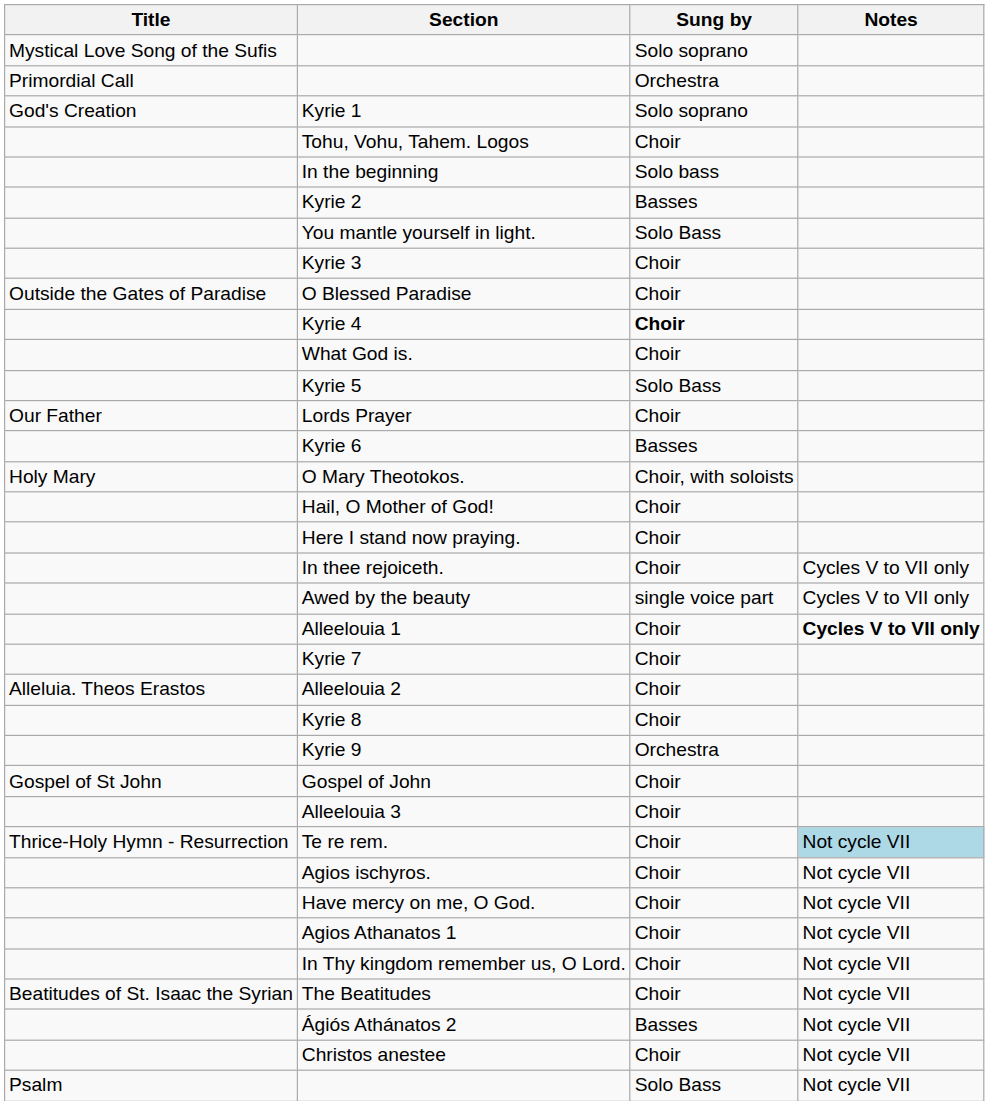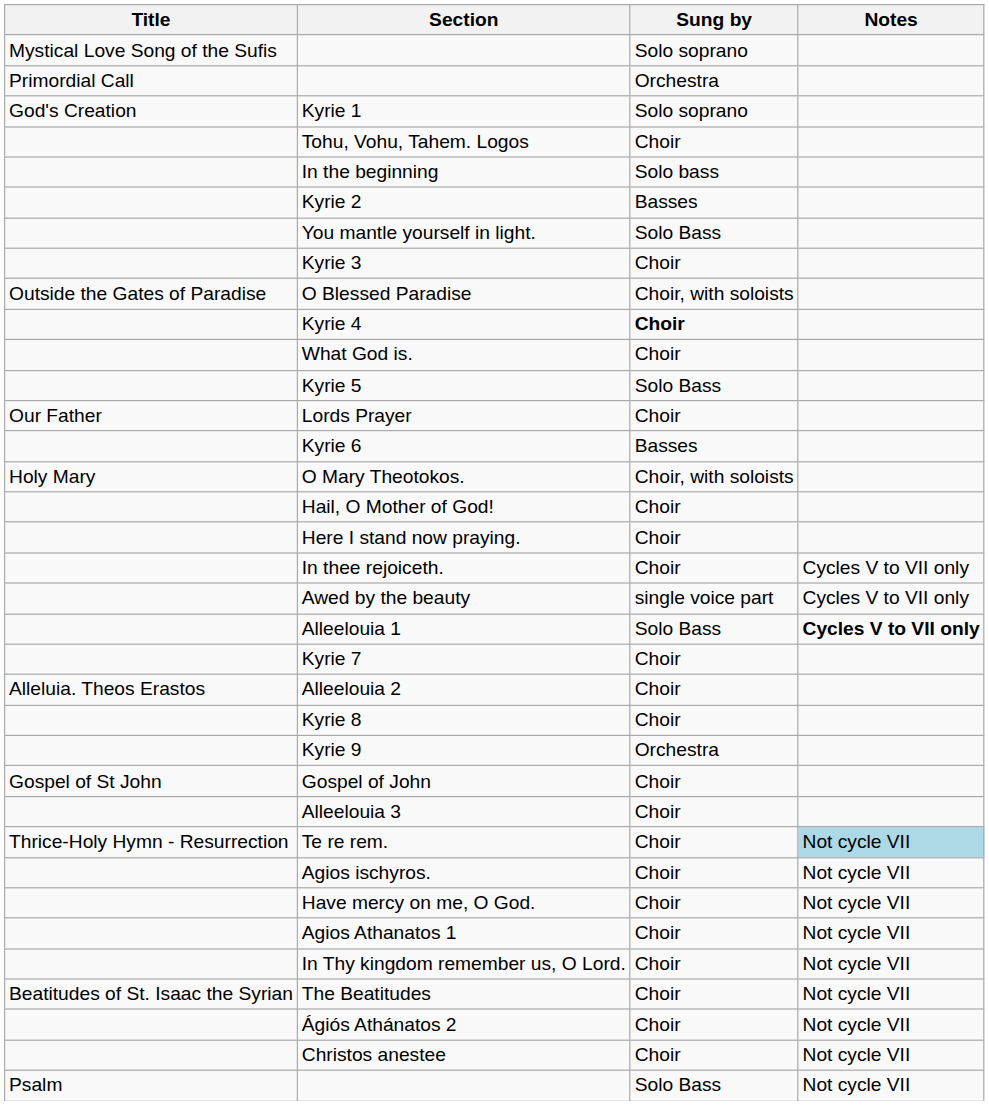 <table class="wikitable">
 <tr>
 <th>Title</th>
 <th>Section</th>
 <th>Sung by</th>
 <th>Notes</th>
 </tr>
 <tr>
 <td>Mystical Love Song of the Sufis</td>
 <td></td>
 <td>Solo soprano</td>
 <td></td>
 </tr>
 <tr>
 <td>Primordial Call</td>
 <td></td>
 <td>Orchestra</td>
 <td></td>
 </tr>
 <tr>
 <td>God's Creation</td>
 <td>Kyrie 1</td>
 <td>Solo soprano</td>
 <td></td>
 </tr>
 <tr>
 <td></td>
 <td>Tohu, Vohu, Tahem. Logos</td>
 <td>Choir</td>
 <td></td>
 </tr>
 <tr>
 <td></td>
 <td>In the beginning</td>
 <td>Solo bass</td>
 <td></td>
 </tr>
 <tr>
 <td></td>
 <td>Kyrie 2</td>
 <td>Basses</td>
 <td></td>
 </tr>
 <tr>
 <td></td>
 <td>You mantle yourself in light.</td>
 <td>Solo Bass</td>
 <td></td>
 </tr>
 <tr>
 <td></td>
 <td>Kyrie 3</td>
 <td>Choir</td>
 <td></td>
 </tr>
 <tr>
 <td>Outside the Gates of Paradise</td>
 <td>O Blessed Paradise</td>
-<td>Choir</td>
+<td>Choir, with soloists</td>
 <td></td>
 </tr>
 <tr>
 <td></td>
 <td>Kyrie 4</td>
 <td><strong>Choir</strong></td>
 <td></td>
 </tr>
 <tr>
 <td></td>
 <td>What God is.</td>
 <td>Choir</td>
 <td></td>
 </tr>
 <tr>
 <td></td>
 <td>Kyrie 5</td>
 <td>Solo Bass</td>
 <td></td>
 </tr>
 <tr>
 <td>Our Father</td>
 <td>Lords Prayer</td>
 <td>Choir</td>
 <td></td>
 </tr>
 <tr>
 <td></td>
 <td>Kyrie 6</td>
 <td>Basses</td>
 <td></td>
 </tr>
 <tr>
 <td>Holy Mary</td>
 <td>O Mary Theotokos.</td>
 <td>Choir, with soloists</td>
 <td></td>
 </tr>
 <tr>
 <td></td>
 <td>Hail, O Mother of God!</td>
 <td>Choir</td>
 <td></td>
 </tr>
 <tr>
 <td></td>
 <td>Here I stand now praying.</td>
 <td>Choir</td>
 <td></td>
 </tr>
 <tr>
 <td></td>
 <td>In thee rejoiceth.</td>
 <td>Choir</td>
 <td>Cycles V to VII only</td>
 </tr>
 <tr>
 <td></td>
 <td>Awed by the beauty</td>
 <td>single voice part</td>
 <td>Cycles V to VII only</td>
 </tr>
 <tr>
 <td></td>
 <td>Alleelouia 1</td>
-<td>Choir</td>
+<td>Solo Bass</td>
 <td><strong>Cycles V to VII only</strong></td>
 </tr>
 <tr>
 <td></td>
 <td>Kyrie 7</td>
 <td>Choir</td>
 <td></td>
 </tr>
 <tr>
 <td>Alleluia. Theos Erastos</td>
 <td>Alleelouia 2</td>
 <td>Choir</td>
 <td></td>
 </tr>
 <tr>
 <td></td>
 <td>Kyrie 8</td>
 <td>Choir</td>
 <td></td>
 </tr>
 <tr>
 <td></td>
 <td>Kyrie 9</td>
 <td>Orchestra</td>
 <td></td>
 </tr>
 <tr>
 <td>Gospel of St John</td>
 <td>Gospel of John</td>
 <td>Choir</td>
 <td></td>
 </tr>
 <tr>
 <td></td>
 <td>Alleelouia 3</td>
 <td>Choir</td>
 <td></td>
 </tr>
 <tr>
 <td>Thrice-Holy Hymn - Resurrection</td>
 <td>Te re rem.</td>
 <td>Choir</td>
 <td style="background: lightblue;">Not cycle VII</td>
 </tr>
 <tr>
 <td></td>
 <td>Agios ischyros.</td>
 <td>Choir</td>
 <td>Not cycle VII</td>
 </tr>
 <tr>
 <td></td>
 <td>Have mercy on me, O God.</td>
 <td>Choir</td>
 <td>Not cycle VII</td>
 </tr>
 <tr>
 <td></td>
 <td>Agios Athanatos 1</td>
 <td>Choir</td>
 <td>Not cycle VII</td>
 </tr>
 <tr>
 <td></td>
 <td>In Thy kingdom remember us, O Lord.</td>
 <td>Choir</td>
 <td>Not cycle VII</td>
 </tr>
 <tr>
 <td>Beatitudes of St. Isaac the Syrian</td>
 <td>The Beatitudes</td>
 <td>Choir</td>
 <td>Not cycle VII</td>
 </tr>
 <tr>
 <td></td>
 <td>Ágiós Athánatos 2</td>
-<td>Basses</td>
+<td>Choir</td>
 <td>Not cycle VII</td>
 </tr>
 <tr>
 <td></td>
 <td>Christos anestee</td>
 <td>Choir</td>
 <td>Not cycle VII</td>
 </tr>
 <tr>
 <td>Psalm</td>
 <td></td>
 <td>Solo Bass</td>
 <td>Not cycle VII</td>
 </tr>
 </table>
